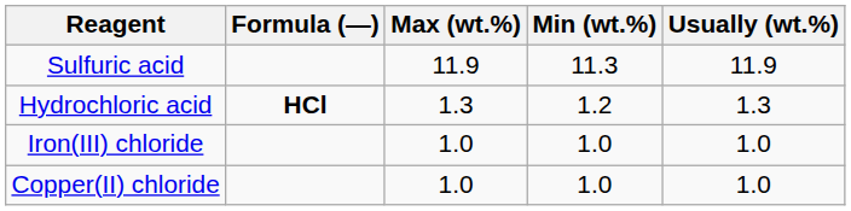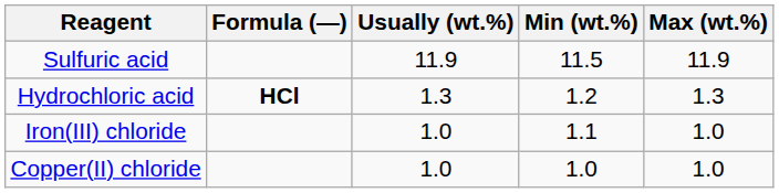 <table class="wikitable" style="text-align:center">
 <tr>
 <th>Reagent</th>
 <th>Formula (—)</th>
+<th>Usually (wt.%)</th>
+<th>Min (wt.%)</th>
 <th>Max (wt.%)</th>
-<th>Min (wt.%)</th>
-<th>Usually (wt.%)</th>
 </tr>
 <tr>
 <td><a href='#'>Sulfuric acid</a></td>
 <td></td>
 <td>11.9</td>
-<td>11.3</td>
+<td>11.5</td>
 <td>11.9</td>
 </tr>
 <tr>
 <td><a href='#'>Hydrochloric acid</a></td>
 <td><strong>HCl</strong></td>
 <td>1.3</td>
 <td>1.2</td>
 <td>1.3</td>
 </tr>
 <tr>
 <td><a href='#'>Iron(III) chloride</a></td>
 <td></td>
 <td>1.0</td>
-<td>1.0</td>
+<td>1.1</td>
 <td>1.0</td>
 </tr>
 <tr>
 <td><a href='#'>Copper(II) chloride</a></td>
 <td></td>
 <td>1.0</td>
 <td>1.0</td>
 <td>1.0</td>
 </tr>
 </table>
